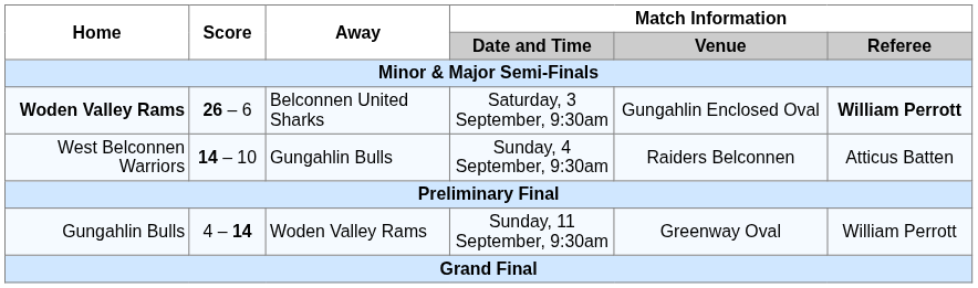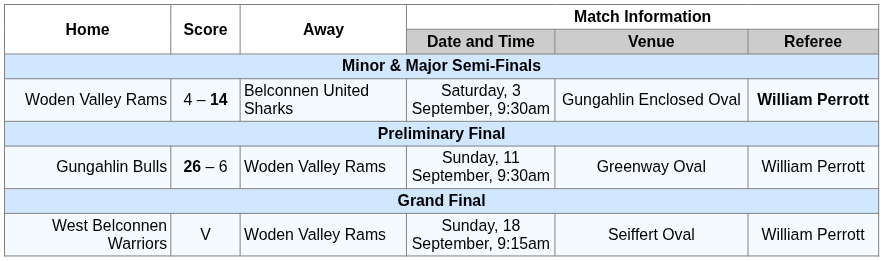 <table border="1" cellpadding="3" cellspacing="0" width="100%" style="border-collapse:collapse;  text-align:center;">
 <tr>
 <th rowspan="2" width="19%">Home</th>
 <th rowspan="2" width="8%">Score</th>
 <th rowspan="2" width="19%">Away</th>
 <th colspan="3">Match Information</th>
 </tr>
 <tr style="background:#CCCCCC">
 <th width="17%">Date and Time</th>
 <th width="22%">Venue</th>
 <th width="50%">Referee</th>
 </tr>
 <tr style="background:#d0e7ff;">
 <td colspan="6"><strong>Minor & Major Semi-Finals</strong></td>
 </tr>
 <tr style="text-align:center; background:#f5faff;">
-<td align="right"><strong>Woden Valley Rams </strong></td>
-<td><strong>26</strong> – 6</td>
+<td align="right">Woden Valley Rams </td>
+<td>4 – <strong>14</strong></td>
 <td align="left"> Belconnen United Sharks</td>
 <td>Saturday, 3 September, 9:30am</td>
 <td>Gungahlin Enclosed Oval</td>
 <td><strong>William Perrott</strong></td>
-</tr>
-<tr style="text-align:center; background:#f5faff;">
-<td align="right">West Belconnen Warriors </td>
-<td><strong>14</strong> – 10</td>
-<td align="left"> Gungahlin Bulls</td>
-<td>Sunday, 4 September, 9:30am</td>
-<td>Raiders Belconnen</td>
-<td>Atticus Batten</td>
 </tr>
 <tr style="background:#d0e7ff;">
 <td colspan="6"><strong>Preliminary Final</strong></td>
 </tr>
 <tr style="text-align:center; background:#f5faff;">
 <td align="right">Gungahlin Bulls </td>
-<td>4 – <strong>14</strong></td>
+<td><strong>26</strong> – 6</td>
 <td align="left"> Woden Valley Rams</td>
 <td>Sunday, 11 September, 9:30am</td>
 <td>Greenway Oval</td>
 <td>William Perrott</td>
 </tr>
 <tr style="background:#d0e7ff;">
 <td colspan="6"><strong>Grand Final</strong></td>
 </tr>
+<tr style="text-align:center; background:#f5faff;">
+<td align="right">West Belconnen Warriors </td>
+<td>V</td>
+<td align="left"> Woden Valley Rams</td>
+<td>Sunday, 18 September, 9:15am</td>
+<td>Seiffert Oval</td>
+<td>William Perrott</td>
+</tr>
 </table>
